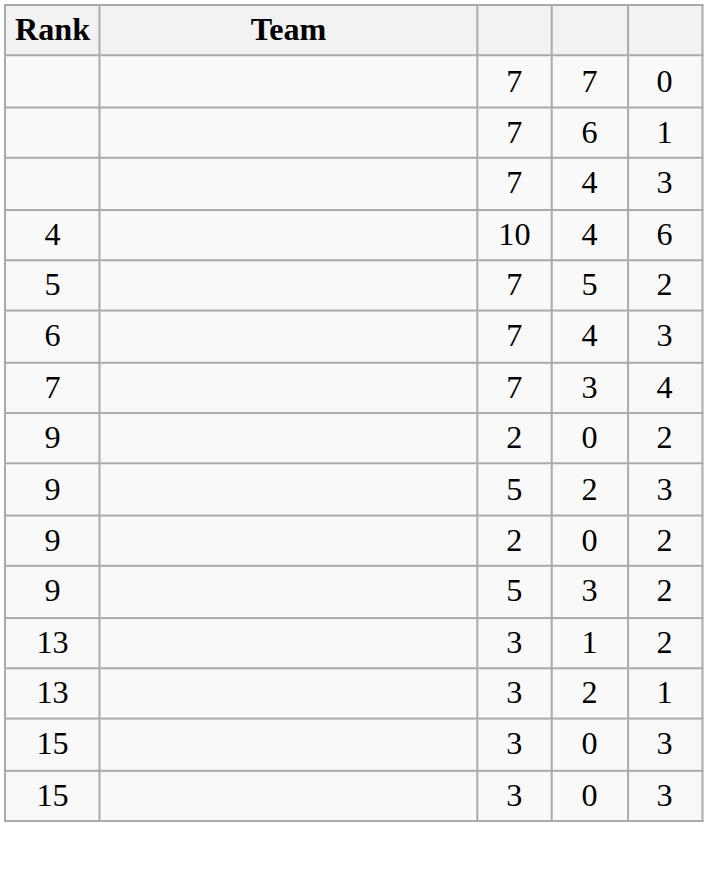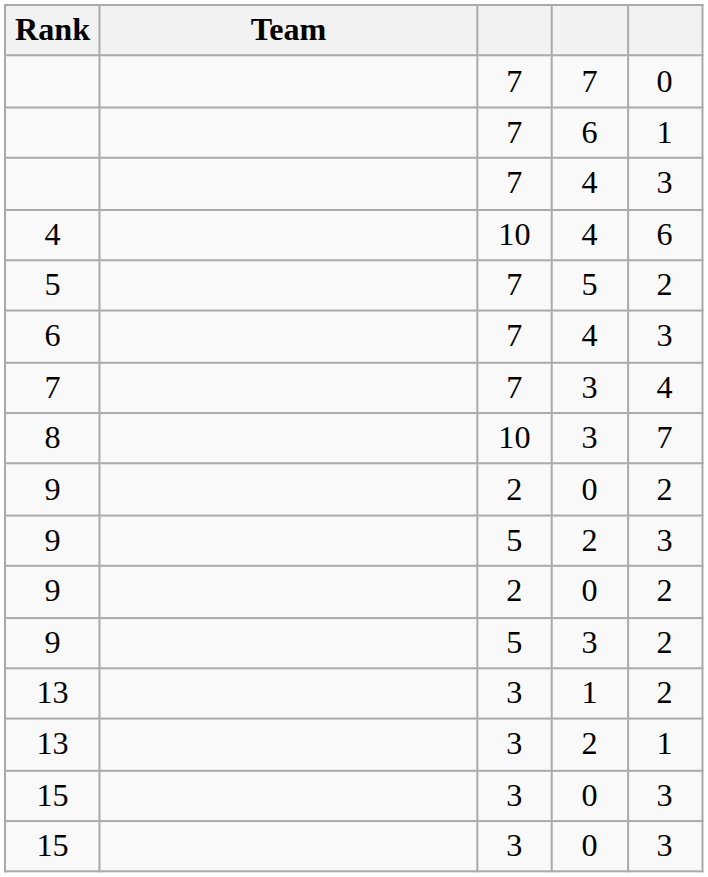 <table class="wikitable" style="text-align: center;">
 <tr>
 <th width=40>Rank</th>
 <th width=180>Team</th>
 <th width=30></th>
 <th width=30></th>
 <th width=30></th>
 </tr>
 <tr>
 <td></td>
 <td align=left></td>
 <td>7</td>
 <td>7</td>
 <td>0</td>
 </tr>
 <tr>
 <td></td>
 <td align=left></td>
 <td>7</td>
 <td>6</td>
 <td>1</td>
 </tr>
 <tr>
 <td></td>
 <td align=left></td>
 <td>7</td>
 <td>4</td>
 <td>3</td>
 </tr>
 <tr>
 <td>4</td>
 <td align=left></td>
 <td>10</td>
 <td>4</td>
 <td>6</td>
 </tr>
 <tr>
 <td>5</td>
 <td align=left></td>
 <td>7</td>
 <td>5</td>
 <td>2</td>
 </tr>
 <tr>
 <td>6</td>
 <td align=left></td>
 <td>7</td>
 <td>4</td>
 <td>3</td>
 </tr>
 <tr>
 <td>7</td>
 <td align=left></td>
 <td>7</td>
 <td>3</td>
 <td>4</td>
 </tr>
 <tr>
+<td>8</td>
+<td align=left></td>
+<td>10</td>
+<td>3</td>
+<td>7</td>
+</tr>
+<tr>
 <td>9</td>
 <td align=left></td>
 <td>2</td>
 <td>0</td>
 <td>2</td>
 </tr>
 <tr>
 <td>9</td>
 <td align=left></td>
 <td>5</td>
 <td>2</td>
 <td>3</td>
 </tr>
 <tr>
 <td>9</td>
 <td align=left></td>
 <td>2</td>
 <td>0</td>
 <td>2</td>
 </tr>
 <tr>
 <td>9</td>
 <td align=left></td>
 <td>5</td>
 <td>3</td>
 <td>2</td>
 </tr>
 <tr>
 <td>13</td>
 <td align=left></td>
 <td>3</td>
 <td>1</td>
 <td>2</td>
 </tr>
 <tr>
 <td>13</td>
 <td align=left></td>
 <td>3</td>
 <td>2</td>
 <td>1</td>
 </tr>
 <tr>
 <td>15</td>
 <td align=left></td>
 <td>3</td>
 <td>0</td>
 <td>3</td>
 </tr>
 <tr>
 <td>15</td>
 <td align=left></td>
 <td>3</td>
 <td>0</td>
 <td>3</td>
 </tr>
 </table>
